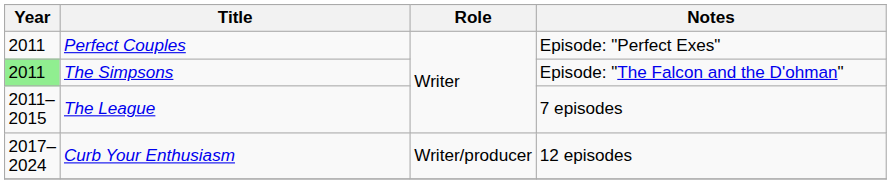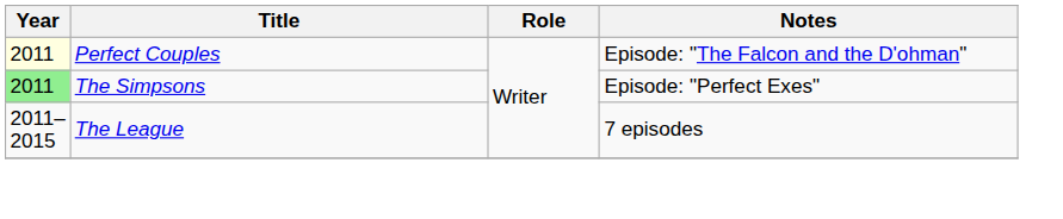 <table class="wikitable">
 <tr>
 <th scope="col" style="width:1em;">Year</th>
 <th scope="col" style="width:20em;">Title</th>
 <th scope="col" style="width:5em;">Role</th>
 <th scope="col" style="width:20em;">Notes</th>
 </tr>
 <tr>
-<td>2011</td>
+<td style="background: lightyellow;">2011</td>
 <td><em><a href='#'>Perfect Couples</a></em></td>
 <td rowspan="3">Writer</td>
-<td>Episode: "Perfect Exes"</td>
+<td>Episode: "<a href='#'>The Falcon and the D'ohman</a>"</td>
 </tr>
 <tr>
 <td style="background: lightgreen;">2011</td>
 <td><em><a href='#'>The Simpsons</a></em></td>
-<td>Episode: "<a href='#'>The Falcon and the D'ohman</a>"</td>
+<td>Episode: "Perfect Exes"</td>
 </tr>
 <tr>
 <td>2011–2015</td>
 <td><em><a href='#'>The League</a></em></td>
 <td>7 episodes</td>
 </tr>
 <tr>
-<td>2017–2024</td>
-<td><em><a href='#'>Curb Your Enthusiasm</a></em></td>
-<td>Writer/producer</td>
-<td>12 episodes</td>
-</tr>
-<tr>
 </tr>
 </table>
